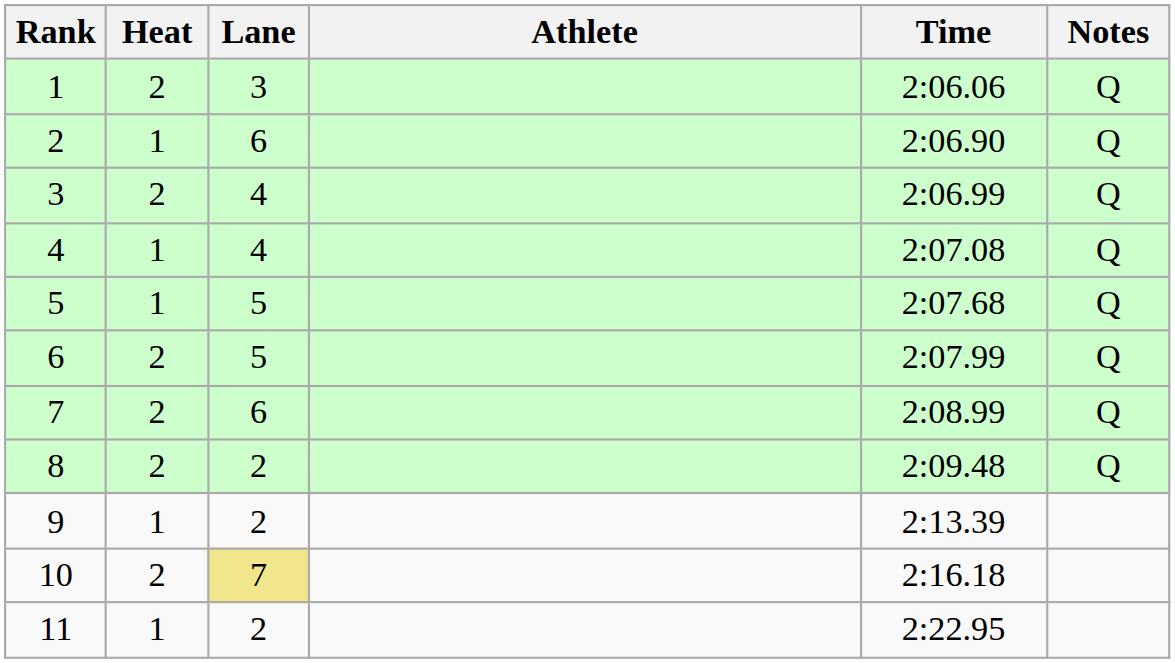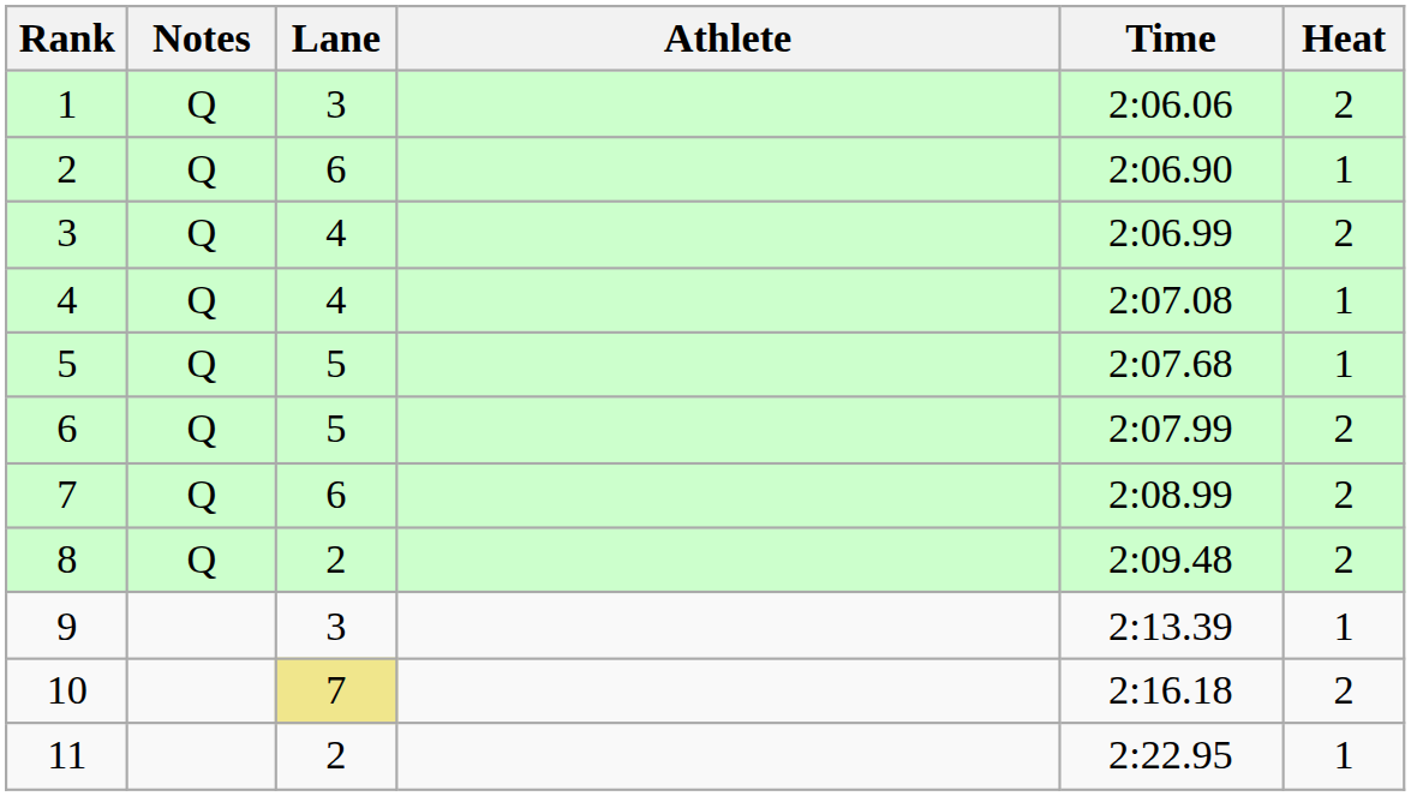 <table class="wikitable sortable" style="text-align:center">
 <tr>
 <th width=40>Rank</th>
-<th width=40>Heat</th>
+<th width=50>Notes</th>
 <th width=40>Lane</th>
 <th width=250>Athlete</th>
 <th width=80>Time</th>
-<th width=50>Notes</th>
+<th width=40>Heat</th>
 </tr>
 <tr bgcolor=ccffcc>
 <td>1</td>
-<td>2</td>
+<td>Q</td>
 <td>3</td>
 <td align=left></td>
 <td>2:06.06</td>
-<td>Q</td>
+<td>2</td>
 </tr>
 <tr bgcolor=ccffcc>
 <td>2</td>
-<td>1</td>
+<td>Q</td>
 <td>6</td>
 <td align=left></td>
 <td>2:06.90</td>
-<td>Q</td>
+<td>1</td>
 </tr>
 <tr bgcolor=ccffcc>
 <td>3</td>
-<td>2</td>
+<td>Q</td>
 <td>4</td>
 <td align=left></td>
 <td>2:06.99</td>
-<td>Q</td>
+<td>2</td>
 </tr>
 <tr bgcolor=ccffcc>
 <td>4</td>
-<td>1</td>
+<td>Q</td>
 <td>4</td>
 <td align=left></td>
 <td>2:07.08</td>
-<td>Q</td>
+<td>1</td>
 </tr>
 <tr bgcolor=ccffcc>
 <td>5</td>
-<td>1</td>
+<td>Q</td>
 <td>5</td>
 <td align=left></td>
 <td>2:07.68</td>
-<td>Q</td>
+<td>1</td>
 </tr>
 <tr bgcolor=ccffcc>
 <td>6</td>
-<td>2</td>
+<td>Q</td>
 <td>5</td>
 <td align=left></td>
 <td>2:07.99</td>
-<td>Q</td>
+<td>2</td>
 </tr>
 <tr bgcolor=ccffcc>
 <td>7</td>
-<td>2</td>
+<td>Q</td>
 <td>6</td>
 <td align=left></td>
 <td>2:08.99</td>
-<td>Q</td>
+<td>2</td>
 </tr>
 <tr bgcolor=ccffcc>
 <td>8</td>
-<td>2</td>
+<td>Q</td>
 <td>2</td>
 <td align=left></td>
 <td>2:09.48</td>
-<td>Q</td>
+<td>2</td>
 </tr>
 <tr>
 <td>9</td>
-<td>1</td>
-<td>2</td>
+<td></td>
+<td>3</td>
 <td align=left></td>
 <td>2:13.39</td>
-<td></td>
+<td>1</td>
 </tr>
 <tr>
 <td>10</td>
-<td>2</td>
+<td></td>
 <td style="background: khaki;">7</td>
 <td align=left></td>
 <td>2:16.18</td>
-<td></td>
+<td>2</td>
 </tr>
 <tr>
 <td>11</td>
-<td>1</td>
+<td></td>
 <td>2</td>
 <td align=left></td>
 <td>2:22.95</td>
-<td></td>
+<td>1</td>
 </tr>
 </table>
